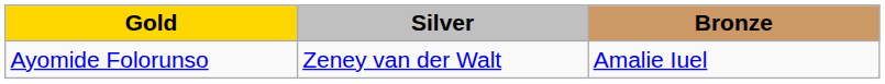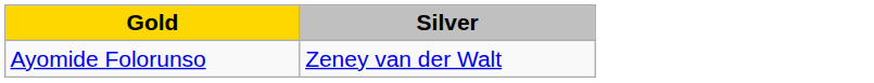 <table class="wikitable" style="text-align:left">
 <tr align="center">
 <td width=200 bgcolor=gold><strong>Gold</strong></td>
 <td width=200 bgcolor=silver><strong>Silver</strong></td>
-<td width=200 bgcolor=CC9966><strong>Bronze</strong></td>
 </tr>
 <tr>
 <td><a href='#'>Ayomide Folorunso</a><br></td>
 <td><a href='#'>Zeney van der Walt</a><br></td>
-<td><a href='#'>Amalie Iuel</a><br></td>
 </tr>
 </table>
